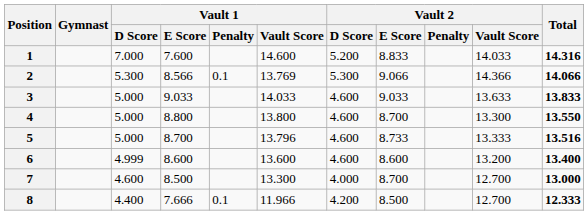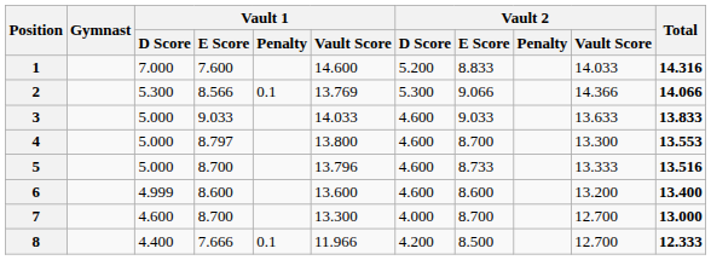 <table class="wikitable sortable" style="text-align:left;">
 <tr>
 <th rowspan=2>Position</th>
 <th rowspan=2>Gymnast</th>
 <th colspan=4>Vault 1</th>
 <th colspan=4>Vault 2</th>
 <th rowspan=2>Total</th>
 </tr>
 <tr>
 <th>D Score</th>
 <th>E Score</th>
 <th>Penalty</th>
 <th>Vault Score</th>
 <th>D Score</th>
 <th>E Score</th>
 <th>Penalty</th>
 <th>Vault Score</th>
 </tr>
 <tr>
 <th>1</th>
 <td></td>
 <td>7.000</td>
 <td>7.600</td>
 <td></td>
 <td>14.600</td>
 <td>5.200</td>
 <td>8.833</td>
 <td></td>
 <td>14.033</td>
 <td><strong>14.316</strong></td>
 </tr>
 <tr>
 <th>2</th>
 <td></td>
 <td>5.300</td>
 <td>8.566</td>
 <td>0.1</td>
 <td>13.769</td>
 <td>5.300</td>
 <td>9.066</td>
 <td></td>
 <td>14.366</td>
 <td><strong>14.066</strong></td>
 </tr>
 <tr>
 <th>3</th>
 <td></td>
 <td>5.000</td>
 <td>9.033</td>
 <td></td>
 <td>14.033</td>
 <td>4.600</td>
 <td>9.033</td>
 <td></td>
 <td>13.633</td>
 <td><strong>13.833</strong></td>
 </tr>
 <tr>
 <th>4</th>
 <td></td>
 <td>5.000</td>
-<td>8.800</td>
+<td>8.797</td>
 <td></td>
 <td>13.800</td>
 <td>4.600</td>
 <td>8.700</td>
 <td></td>
 <td>13.300</td>
-<td><strong>13.550</strong></td>
+<td><strong>13.553</strong></td>
 </tr>
 <tr>
 <th>5</th>
 <td></td>
 <td>5.000</td>
 <td>8.700</td>
 <td></td>
 <td>13.796</td>
 <td>4.600</td>
 <td>8.733</td>
 <td></td>
 <td>13.333</td>
 <td><strong>13.516</strong></td>
 </tr>
 <tr>
 <th>6</th>
 <td></td>
 <td>4.999</td>
 <td>8.600</td>
 <td></td>
 <td>13.600</td>
 <td>4.600</td>
 <td>8.600</td>
 <td></td>
 <td>13.200</td>
 <td><strong>13.400</strong></td>
 </tr>
 <tr>
 <th>7</th>
 <td></td>
 <td>4.600</td>
-<td>8.500</td>
+<td>8.700</td>
 <td></td>
 <td>13.300</td>
 <td>4.000</td>
 <td>8.700</td>
 <td></td>
 <td>12.700</td>
 <td><strong>13.000</strong></td>
 </tr>
 <tr>
 <th>8</th>
 <td></td>
 <td>4.400</td>
 <td>7.666</td>
 <td>0.1</td>
 <td>11.966</td>
 <td>4.200</td>
 <td>8.500</td>
 <td></td>
 <td>12.700</td>
 <td><strong>12.333</strong></td>
 </tr>
 </table>
